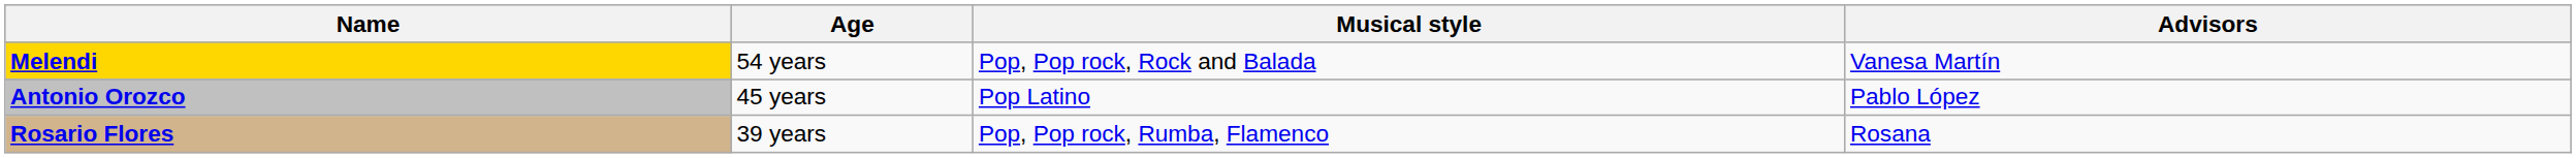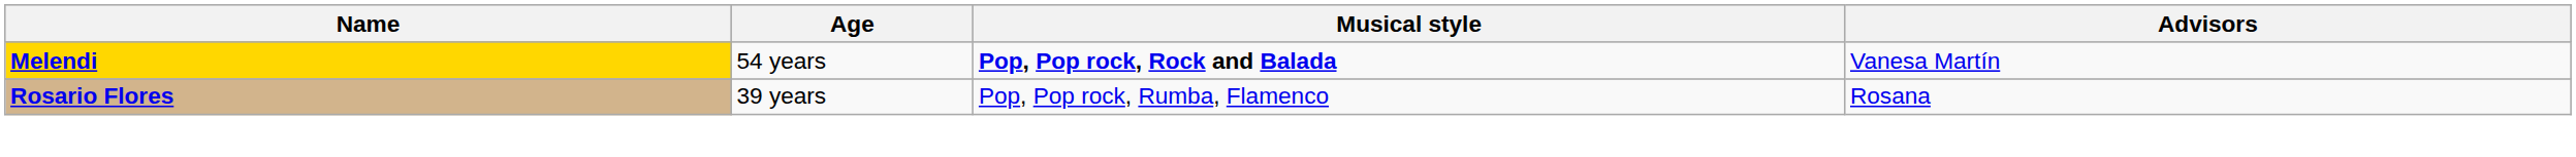 <table class="wikitable" style="font-size:90%; width:100%">
 <tr>
 <th width="15%">Name</th>
 <th width="05%">Age</th>
 <th width="18%">Musical style</th>
 <th width="15%">Advisors</th>
 </tr>
 <tr>
 <td style="background:gold"><strong><a href='#'>Melendi</a></strong></td>
 <td>54 years</td>
-<td><a href='#'>Pop</a>, <a href='#'>Pop rock</a>, <a href='#'>Rock</a> and <a href='#'>Balada</a></td>
+<td><strong><a href='#'>Pop</a>, <a href='#'>Pop rock</a>, <a href='#'>Rock</a> and <a href='#'>Balada</a></strong></td>
 <td><a href='#'>Vanesa Martín</a></td>
-</tr>
-<tr>
-<td style="background:silver"><strong><a href='#'>Antonio Orozco</a></strong></td>
-<td>45 years</td>
-<td><a href='#'>Pop Latino</a></td>
-<td><a href='#'>Pablo López</a></td>
 </tr>
 <tr>
 <td style="background:tan"><strong><a href='#'>Rosario Flores</a></strong></td>
 <td>39 years</td>
 <td><a href='#'>Pop</a>, <a href='#'>Pop rock</a>, <a href='#'>Rumba</a>, <a href='#'>Flamenco</a></td>
 <td><a href='#'>Rosana</a></td>
 </tr>
 </table>
